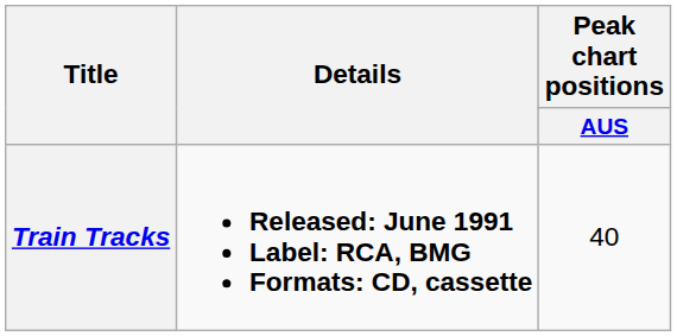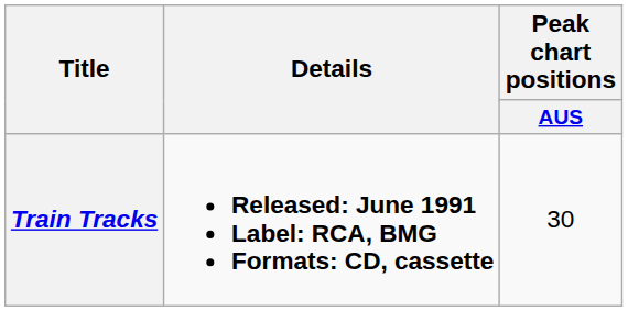 <table class="wikitable plainrowheaders" style="text-align:center;">
 <tr>
 <th rowspan="2">Title</th>
 <th rowspan="2">Details</th>
 <th>Peak chart positions</th>
 </tr>
 <tr>
 <th style="width:3em;font-size:85%;"><a href='#'>AUS</a><br></th>
 </tr>
 <tr>
 <th scope="row"><em><a href='#'>Train Tracks</a></em></th>
 <td align="left"><strong><br><ul><li>Released: June 1991</li><li>Label: RCA, BMG</li><li>Formats: CD, cassette</li></ul></strong></td>
-<td>40</td>
+<td>30</td>
 </tr>
 </table>
